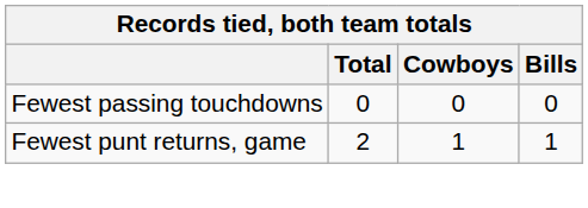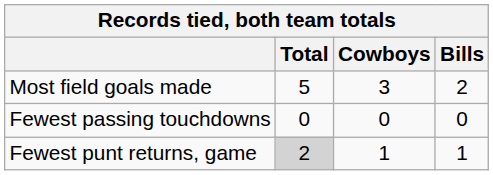 <table class="wikitable">
 <tr>
 <th colspan=4>Records tied, both team totals</th>
 </tr>
 <tr>
 <th></th>
 <th>Total</th>
 <th>Cowboys</th>
 <th>Bills</th>
 </tr>
 <tr align=center>
+<td align=left>Most field goals made</td>
+<td>5</td>
+<td>3</td>
+<td>2</td>
+</tr>
+<tr align=center>
 <td align=left>Fewest passing touchdowns</td>
 <td>0</td>
 <td>0</td>
 <td>0</td>
 </tr>
 <tr align=center>
 <td align=left>Fewest punt returns, game</td>
-<td>2</td>
+<td style="background: lightgrey;">2</td>
 <td>1</td>
 <td>1</td>
 </tr>
 </table>
